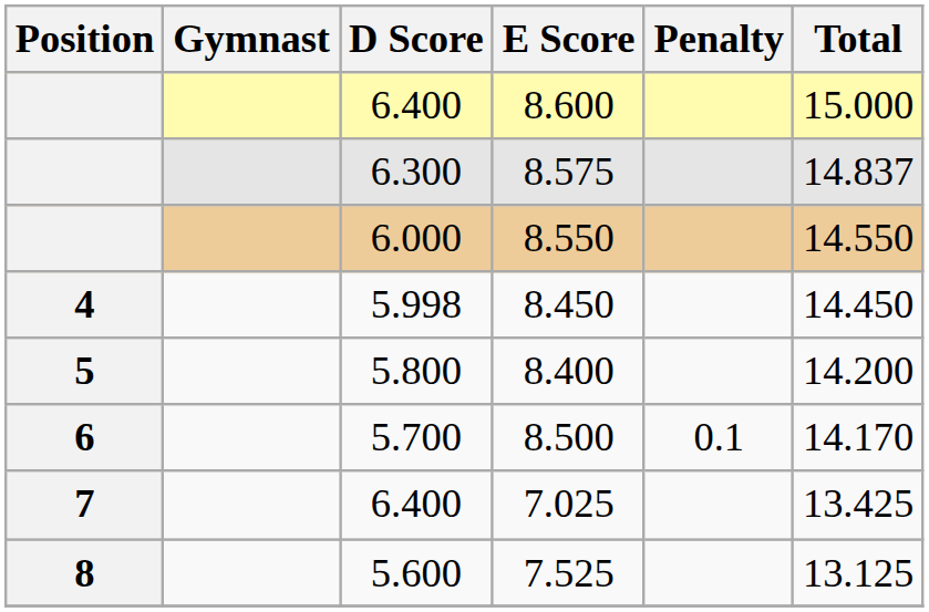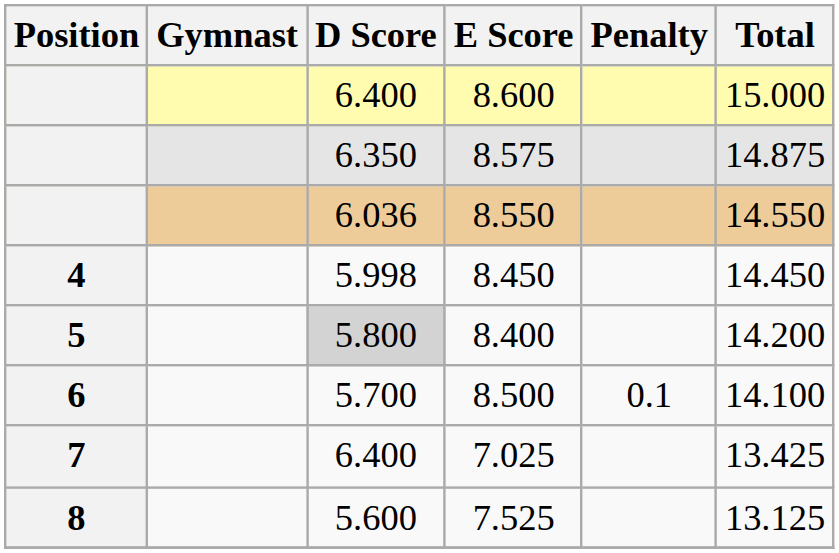 <table class="wikitable sortable" style="text-align:center; font-size:95%">
 <tr>
 <th scope=col>Position</th>
 <th scope=col>Gymnast</th>
 <th scope=col>D Score</th>
 <th scope=col>E Score</th>
 <th scope=col>Penalty</th>
 <th scope=col>Total</th>
 </tr>
 <tr bgcolor=fffcaf>
 <th scope=row></th>
 <td align="left"></td>
 <td>6.400</td>
 <td>8.600</td>
 <td></td>
 <td>15.000</td>
 </tr>
 <tr bgcolor=e5e5e5>
 <th scope=row></th>
 <td align="left"></td>
-<td>6.300</td>
+<td>6.350</td>
 <td>8.575</td>
 <td></td>
-<td>14.837</td>
+<td>14.875</td>
 </tr>
 <tr bgcolor=eecc99>
 <th scope=row></th>
 <td align="left"></td>
-<td>6.000</td>
+<td>6.036</td>
 <td>8.550</td>
 <td></td>
 <td>14.550</td>
 </tr>
 <tr>
 <th scope=row>4</th>
 <td align="left"></td>
 <td>5.998</td>
 <td>8.450</td>
 <td></td>
 <td>14.450</td>
 </tr>
 <tr>
 <th scope=row>5</th>
 <td align="left"></td>
-<td>5.800</td>
+<td style="background: lightgrey;">5.800</td>
 <td>8.400</td>
 <td></td>
 <td>14.200</td>
 </tr>
 <tr>
 <th scope=row>6</th>
 <td align="left"></td>
 <td>5.700</td>
 <td>8.500</td>
 <td>0.1</td>
-<td>14.170</td>
+<td>14.100</td>
 </tr>
 <tr>
 <th scope=row>7</th>
 <td align="left"></td>
 <td>6.400</td>
 <td>7.025</td>
 <td></td>
 <td>13.425</td>
 </tr>
 <tr>
 <th scope=row>8</th>
 <td align="left"></td>
 <td>5.600</td>
 <td>7.525</td>
 <td></td>
 <td>13.125</td>
 </tr>
 <tr>
 </tr>
 </table>
